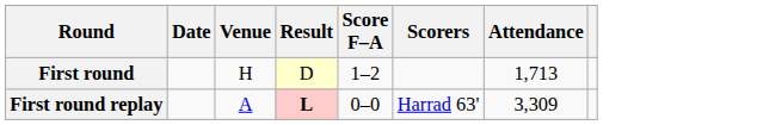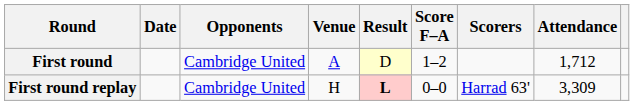 <table class="wikitable plainrowheaders sortable" style="text-align:center">
 <tr>
 <th scope="col">Round</th>
 <th scope="col">Date</th>
+<th scope="col">Opponents</th>
 <th scope="col">Venue</th>
 <th scope="col">Result</th>
 <th scope="col">Score<br>F–A</th>
 <th scope="col" class="unsortable">Scorers</th>
 <th scope="col">Attendance</th>
 <th scope="col" class="unsortable"></th>
 </tr>
 <tr>
 <th scope=row>First round</th>
 <td align=left></td>
-<td>H</td>
+<td align=left><a href='#'>Cambridge United</a></td>
+<td><a href='#'>A</a></td>
 <td bgcolor="#FFFFCC">D</td>
 <td>1–2</td>
 <td></td>
-<td>1,713</td>
+<td>1,712</td>
 <td></td>
 </tr>
 <tr>
 <th scope=row>First round replay</th>
 <td align=left></td>
-<td><a href='#'>A</a></td>
+<td align=left><a href='#'>Cambridge United</a></td>
+<td>H</td>
 <td bgcolor="#FFCCCC"><strong>L</strong></td>
 <td>0–0</td>
 <td align=left><a href='#'>Harrad</a> 63'</td>
 <td>3,309</td>
 <td></td>
 </tr>
 </table>
